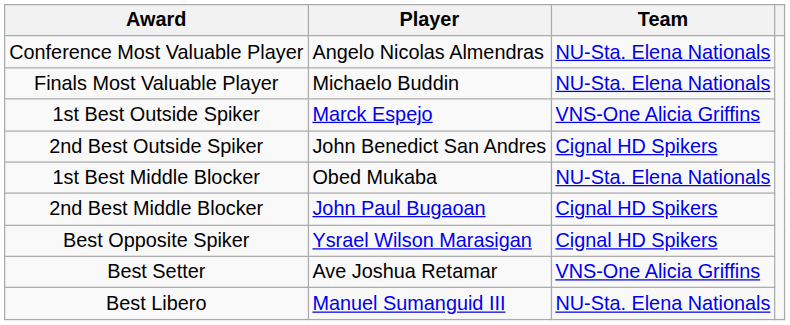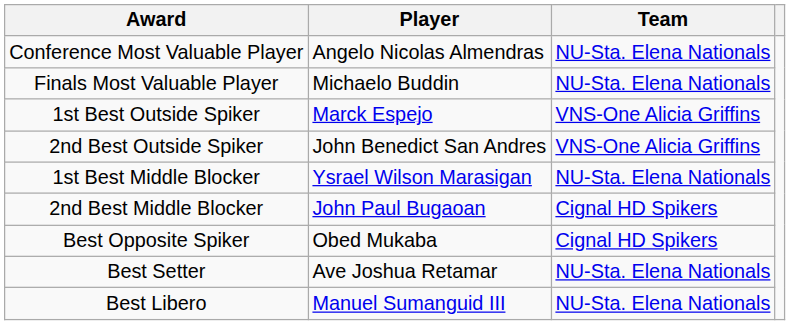 <table class="wikitable">
 <tr>
 <th>Award</th>
 <th>Player</th>
 <th>Team</th>
 <th></th>
 </tr>
 <tr>
 <td style="text-align:center">Conference Most Valuable Player</td>
 <td>Angelo Nicolas Almendras</td>
 <td> <a href='#'>NU-Sta. Elena Nationals</a></td>
 <td style="text-align:center" rowspan=9></td>
 </tr>
 <tr>
 <td style="text-align:center">Finals Most Valuable Player</td>
 <td>Michaelo Buddin</td>
 <td> <a href='#'>NU-Sta. Elena Nationals</a></td>
 </tr>
 <tr>
 <td style="text-align:center">1st Best Outside Spiker</td>
 <td><a href='#'>Marck Espejo</a></td>
 <td> <a href='#'>VNS-One Alicia Griffins</a></td>
 </tr>
 <tr>
 <td style="text-align:center">2nd Best Outside Spiker</td>
 <td>John Benedict San Andres</td>
-<td> <a href='#'>Cignal HD Spikers</a></td>
+<td> <a href='#'>VNS-One Alicia Griffins</a></td>
 </tr>
 <tr>
 <td style="text-align:center">1st Best Middle Blocker</td>
-<td>Obed Mukaba</td>
+<td><a href='#'>Ysrael Wilson Marasigan</a></td>
 <td> <a href='#'>NU-Sta. Elena Nationals</a></td>
 </tr>
 <tr>
 <td style="text-align:center">2nd Best Middle Blocker</td>
 <td><a href='#'>John Paul Bugaoan</a></td>
 <td> <a href='#'>Cignal HD Spikers</a></td>
 </tr>
 <tr>
 <td style="text-align:center">Best Opposite Spiker</td>
-<td><a href='#'>Ysrael Wilson Marasigan</a></td>
+<td>Obed Mukaba</td>
 <td> <a href='#'>Cignal HD Spikers</a></td>
 </tr>
 <tr>
 <td style="text-align:center">Best Setter</td>
 <td>Ave Joshua Retamar</td>
-<td> <a href='#'>VNS-One Alicia Griffins</a></td>
+<td> <a href='#'>NU-Sta. Elena Nationals</a></td>
 </tr>
 <tr>
 <td style="text-align:center">Best Libero</td>
 <td><a href='#'>Manuel Sumanguid III</a></td>
 <td> <a href='#'>NU-Sta. Elena Nationals</a></td>
 </tr>
 </table>
